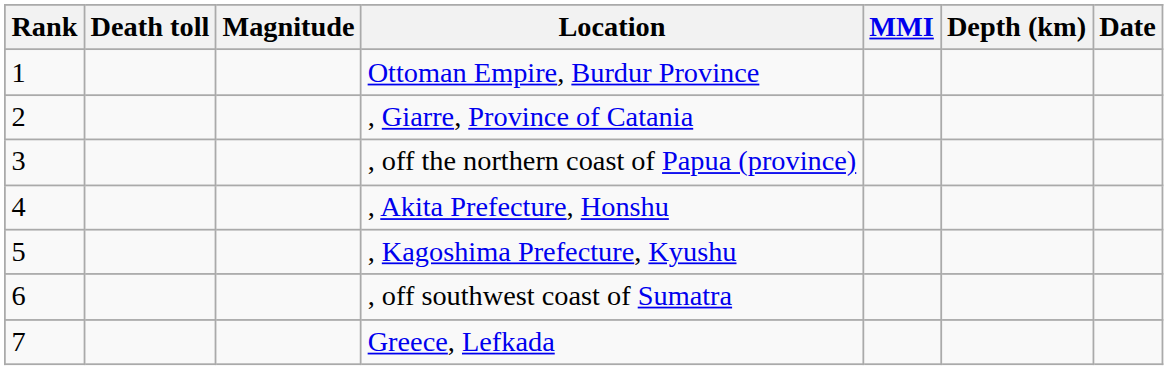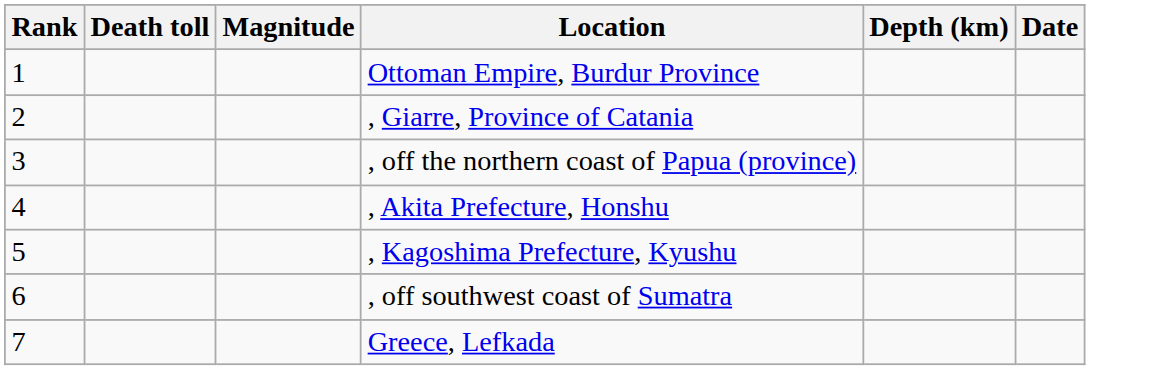 <table class="sortable wikitable" style="font-size:100%;">
 <tr>
 <th>Rank</th>
 <th>Death toll</th>
 <th>Magnitude</th>
 <th>Location</th>
-<th><a href='#'>MMI</a></th>
 <th>Depth (km)</th>
 <th>Date</th>
 </tr>
 <tr>
 <td>1</td>
 <td></td>
 <td></td>
 <td> <a href='#'>Ottoman Empire</a>, <a href='#'>Burdur Province</a></td>
 <td></td>
 <td></td>
-<td></td>
 </tr>
 <tr>
 <td>2</td>
 <td></td>
 <td></td>
 <td>, <a href='#'>Giarre</a>, <a href='#'>Province of Catania</a></td>
-<td></td>
 <td></td>
 <td></td>
 </tr>
 <tr>
 <td>3</td>
 <td></td>
 <td></td>
 <td>, off the northern coast of <a href='#'>Papua (province)</a></td>
 <td></td>
 <td></td>
-<td></td>
 </tr>
 <tr>
 <td>4</td>
 <td></td>
 <td></td>
 <td>, <a href='#'>Akita Prefecture</a>, <a href='#'>Honshu</a></td>
-<td></td>
 <td></td>
 <td></td>
 </tr>
 <tr>
 <td>5</td>
 <td></td>
 <td></td>
 <td>, <a href='#'>Kagoshima Prefecture</a>, <a href='#'>Kyushu</a></td>
 <td></td>
 <td></td>
-<td></td>
 </tr>
 <tr>
 <td>6</td>
 <td></td>
 <td></td>
 <td>, off southwest coast of <a href='#'>Sumatra</a></td>
-<td></td>
 <td></td>
 <td></td>
 </tr>
 <tr>
 <td>7</td>
 <td></td>
 <td></td>
 <td> <a href='#'>Greece</a>, <a href='#'>Lefkada</a></td>
 <td></td>
 <td></td>
-<td></td>
 </tr>
 </table>
